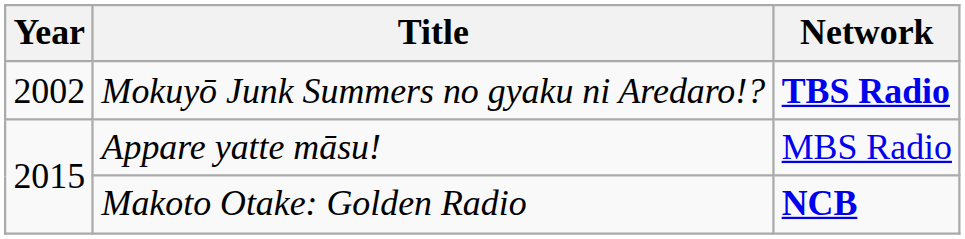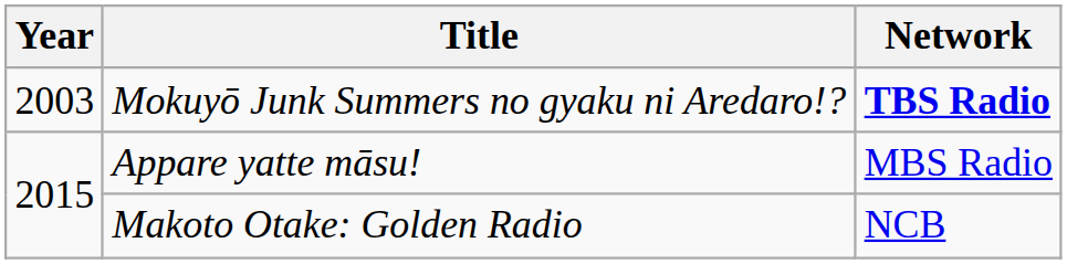 <table class="wikitable">
 <tr>
 <th>Year</th>
 <th>Title</th>
 <th>Network</th>
 </tr>
 <tr>
-<td>2002</td>
+<td>2003</td>
 <td><em>Mokuyō Junk Summers no gyaku ni Aredaro!?</em></td>
 <td><strong><a href='#'>TBS Radio</a></strong></td>
 </tr>
 <tr>
 <td rowspan="2">2015</td>
 <td><em>Appare yatte māsu!</em></td>
 <td><a href='#'>MBS Radio</a></td>
 </tr>
 <tr>
 <td><em>Makoto Otake: Golden Radio</em></td>
-<td><strong><a href='#'>NCB</a></strong></td>
+<td><a href='#'>NCB</a></td>
 </tr>
 </table>
